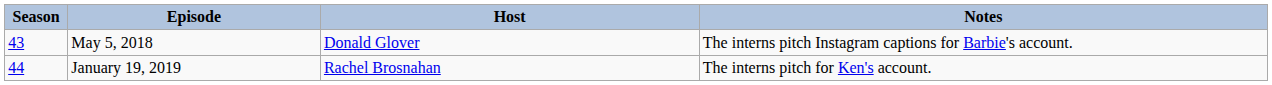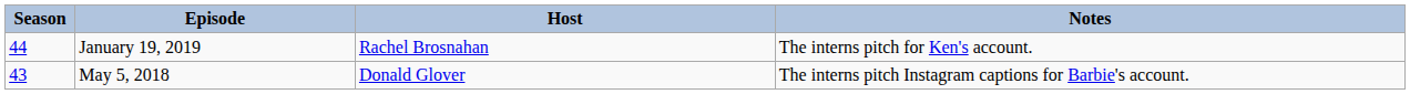 <table class="wikitable" style="width:100%;">
 <tr>
 <th style="background:#B0C4DE;" width="5%">Season</th>
 <th style="background:#B0C4DE;" width="20%">Episode</th>
 <th style="background:#B0C4DE;" width="30%">Host</th>
 <th style="background:#B0C4DE;" width="45%">Notes</th>
 </tr>
 <tr>
+<td><a href='#'>44</a></td>
+<td>January 19, 2019</td>
+<td><a href='#'>Rachel Brosnahan</a></td>
+<td>The interns pitch for <a href='#'>Ken's</a> account.</td>
+</tr>
+<tr>
 <td><a href='#'>43</a></td>
 <td>May 5, 2018</td>
 <td><a href='#'>Donald Glover</a></td>
 <td>The interns pitch Instagram captions for <a href='#'>Barbie</a>'s account.</td>
 </tr>
-<tr>
-<td><a href='#'>44</a></td>
-<td>January 19, 2019</td>
-<td><a href='#'>Rachel Brosnahan</a></td>
-<td>The interns pitch for <a href='#'>Ken's</a> account.</td>
-</tr>
 </table>
